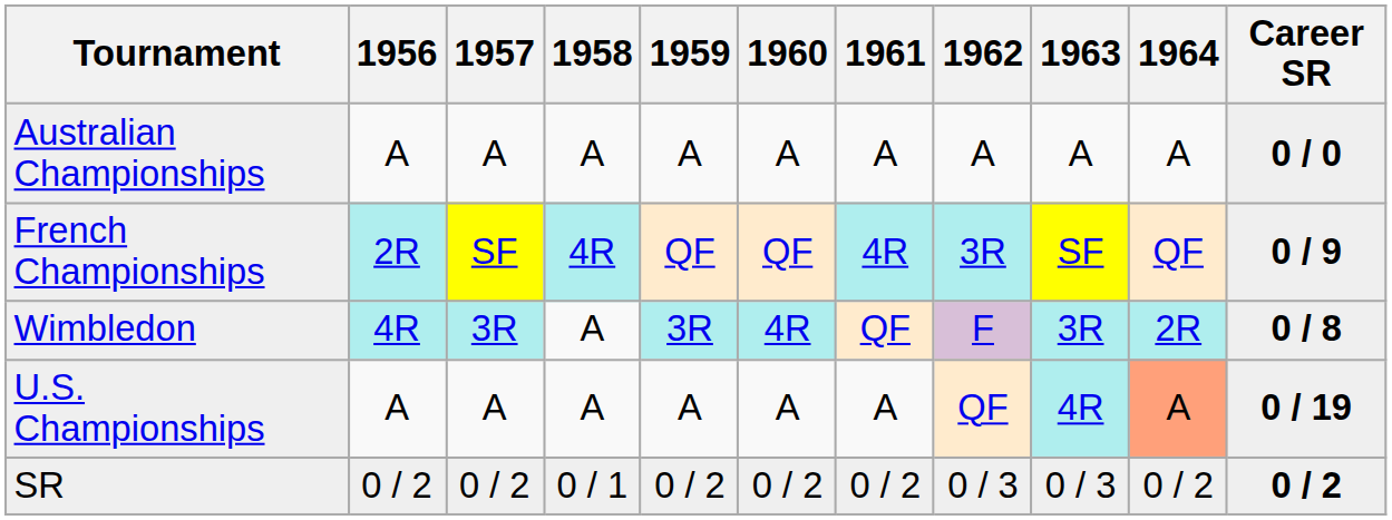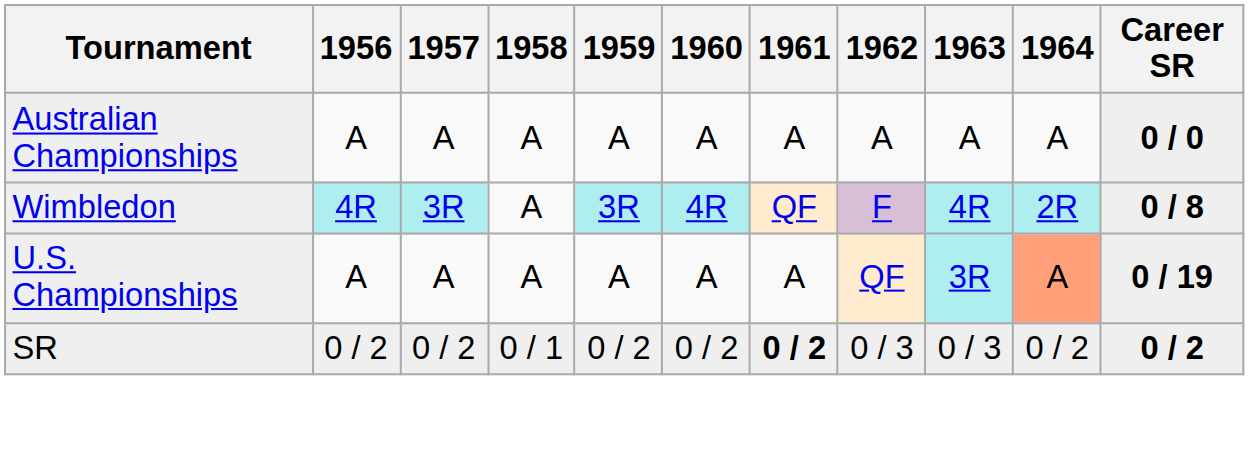 <table class="wikitable">
 <tr>
 <th>Tournament</th>
 <th>1956</th>
 <th>1957</th>
 <th>1958</th>
 <th>1959</th>
 <th>1960</th>
 <th>1961</th>
 <th>1962</th>
 <th>1963</th>
 <th>1964</th>
 <th>Career SR</th>
 </tr>
 <tr>
 <td style="background:#EFEFEF;"><a href='#'>Australian Championships</a></td>
 <td align="center">A</td>
 <td align="center">A</td>
 <td align="center">A</td>
 <td align="center">A</td>
 <td align="center">A</td>
 <td align="center">A</td>
 <td align="center">A</td>
 <td align="center">A</td>
 <td align="center">A</td>
 <td align="center" style="background:#EFEFEF;"><strong>0 / 0</strong></td>
 </tr>
 <tr>
-<td style="background:#EFEFEF;"><a href='#'>French Championships</a></td>
-<td align="center" style="background:#afeeee;"><a href='#'>2R</a></td>
-<td align="center" style="background:yellow;"><a href='#'>SF</a></td>
-<td align="center" style="background:#afeeee;"><a href='#'>4R</a></td>
-<td align="center" style="background:#ffebcd;"><a href='#'>QF</a></td>
-<td align="center" style="background:#ffebcd;"><a href='#'>QF</a></td>
-<td align="center" style="background:#afeeee;"><a href='#'>4R</a></td>
-<td align="center" style="background:#afeeee;"><a href='#'>3R</a></td>
-<td align="center" style="background:yellow;"><a href='#'>SF</a></td>
-<td align="center" style="background:#ffebcd;"><a href='#'>QF</a></td>
-<td align="center" style="background:#EFEFEF;"><strong>0 / 9</strong></td>
-</tr>
-<tr>
 <td style="background:#EFEFEF;"><a href='#'>Wimbledon</a></td>
 <td align="center" style="background:#afeeee;"><a href='#'>4R</a></td>
 <td align="center" style="background:#afeeee;"><a href='#'>3R</a></td>
 <td align="center">A</td>
 <td align="center" style="background:#afeeee;"><a href='#'>3R</a></td>
 <td align="center" style="background:#afeeee;"><a href='#'>4R</a></td>
 <td align="center" style="background:#ffebcd;"><a href='#'>QF</a></td>
 <td align="center" style="background:#D8BFD8;"><a href='#'>F</a></td>
-<td align="center" style="background:#afeeee;"><a href='#'>3R</a></td>
+<td align="center" style="background:#afeeee;"><a href='#'>4R</a></td>
 <td align="center" style="background:#afeeee;"><a href='#'>2R</a></td>
 <td align="center" style="background:#EFEFEF;"><strong>0 / 8</strong></td>
 </tr>
 <tr>
 <td style="background:#EFEFEF;"><a href='#'>U.S. Championships</a></td>
 <td align="center">A</td>
 <td align="center">A</td>
 <td align="center">A</td>
 <td align="center">A</td>
 <td align="center">A</td>
 <td align="center">A</td>
 <td align="center" style="background:#ffebcd;"><a href='#'>QF</a></td>
-<td align="center" style="background:#afeeee;"><a href='#'>4R</a></td>
+<td align="center" style="background:#afeeee;"><a href='#'>3R</a></td>
 <td align="center" style="background: lightsalmon;">A</td>
 <td align="center" style="background:#EFEFEF;"><strong>0 / 19</strong></td>
 </tr>
 <tr>
 <td style="background:#EFEFEF;">SR</td>
 <td align="center" style="background:#EFEFEF;">0 / 2</td>
 <td align="center" style="background:#EFEFEF;">0 / 2</td>
 <td align="center" style="background:#EFEFEF;">0 / 1</td>
 <td align="center" style="background:#EFEFEF;">0 / 2</td>
 <td align="center" style="background:#EFEFEF;">0 / 2</td>
-<td align="center" style="background:#EFEFEF;">0 / 2</td>
+<td align="center" style="background:#EFEFEF;"><strong>0 / 2</strong></td>
 <td align="center" style="background:#EFEFEF;">0 / 3</td>
 <td align="center" style="background:#EFEFEF;">0 / 3</td>
 <td align="center" style="background:#EFEFEF;">0 / 2</td>
 <td align="center" style="background:#EFEFEF;"><strong>0 / 2</strong></td>
 </tr>
 </table>
